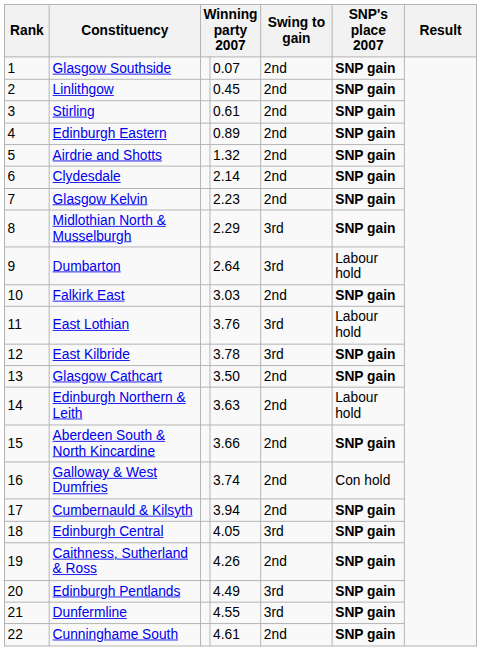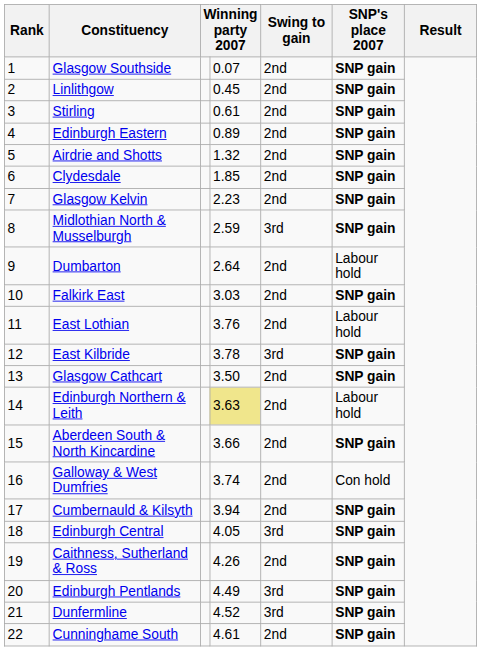 <table class="wikitable" style="width:550px">
 <tr>
 <th style="width:50px;">Rank</th>
 <th style="width:225px;">Constituency</th>
 <th colspan="2" style="width:175px;">Winning party 2007</th>
 <th style="width:100px;">Swing to gain</th>
 <th style="width:100px;">SNP's place 2007</th>
 <th style="width:100px;">Result</th>
 </tr>
 <tr>
 <td>1</td>
 <td><a href='#'>Glasgow Southside</a></td>
 <td></td>
 <td>0.07</td>
 <td>2nd</td>
 <td><strong>SNP gain</strong></td>
 </tr>
 <tr>
 <td>2</td>
 <td><a href='#'>Linlithgow</a></td>
 <td></td>
 <td>0.45</td>
 <td>2nd</td>
 <td><strong>SNP gain</strong></td>
 </tr>
 <tr>
 <td>3</td>
 <td><a href='#'>Stirling</a></td>
 <td></td>
 <td>0.61</td>
 <td>2nd</td>
 <td><strong>SNP gain</strong></td>
 </tr>
 <tr>
 <td>4</td>
 <td><a href='#'>Edinburgh Eastern</a></td>
 <td></td>
 <td>0.89</td>
 <td>2nd</td>
 <td><strong>SNP gain</strong></td>
 </tr>
 <tr>
 <td>5</td>
 <td><a href='#'>Airdrie and Shotts</a></td>
 <td></td>
 <td>1.32</td>
 <td>2nd</td>
 <td><strong>SNP gain</strong></td>
 </tr>
 <tr>
 <td>6</td>
 <td><a href='#'>Clydesdale</a></td>
 <td></td>
-<td>2.14</td>
+<td>1.85</td>
 <td>2nd</td>
 <td><strong>SNP gain</strong></td>
 </tr>
 <tr>
 <td>7</td>
 <td><a href='#'>Glasgow Kelvin</a></td>
 <td></td>
 <td>2.23</td>
 <td>2nd</td>
 <td><strong>SNP gain</strong></td>
 </tr>
 <tr>
 <td>8</td>
 <td><a href='#'>Midlothian North & Musselburgh</a></td>
 <td></td>
-<td>2.29</td>
+<td>2.59</td>
 <td>3rd</td>
 <td><strong>SNP gain</strong></td>
 </tr>
 <tr>
 <td>9</td>
 <td><a href='#'>Dumbarton</a></td>
 <td></td>
 <td>2.64</td>
-<td>3rd</td>
+<td>2nd</td>
 <td>Labour hold</td>
 </tr>
 <tr>
 <td>10</td>
 <td><a href='#'>Falkirk East</a></td>
 <td></td>
 <td>3.03</td>
 <td>2nd</td>
 <td><strong>SNP gain</strong></td>
 </tr>
 <tr>
 <td>11</td>
 <td><a href='#'>East Lothian</a></td>
 <td></td>
 <td>3.76</td>
-<td>3rd</td>
+<td>2nd</td>
 <td>Labour hold</td>
 </tr>
 <tr>
 <td>12</td>
 <td><a href='#'>East Kilbride</a></td>
 <td></td>
 <td>3.78</td>
 <td>3rd</td>
 <td><strong>SNP gain</strong></td>
 </tr>
 <tr>
 <td>13</td>
 <td><a href='#'>Glasgow Cathcart</a></td>
 <td></td>
 <td>3.50</td>
 <td>2nd</td>
 <td><strong>SNP gain</strong></td>
 </tr>
 <tr>
 <td>14</td>
 <td><a href='#'>Edinburgh Northern & Leith</a></td>
 <td></td>
-<td>3.63</td>
+<td style="background: khaki;">3.63</td>
 <td>2nd</td>
 <td>Labour hold</td>
 </tr>
 <tr>
 <td>15</td>
 <td><a href='#'>Aberdeen South & North Kincardine</a></td>
 <td></td>
 <td>3.66</td>
 <td>2nd</td>
 <td><strong>SNP gain</strong></td>
 </tr>
 <tr>
 <td>16</td>
 <td><a href='#'>Galloway & West Dumfries</a></td>
 <td></td>
 <td>3.74</td>
 <td>2nd</td>
 <td>Con hold</td>
 </tr>
 <tr>
 <td>17</td>
 <td><a href='#'>Cumbernauld & Kilsyth</a></td>
 <td></td>
 <td>3.94</td>
 <td>2nd</td>
 <td><strong>SNP gain</strong></td>
 </tr>
 <tr>
 <td>18</td>
 <td><a href='#'>Edinburgh Central</a></td>
 <td></td>
 <td>4.05</td>
 <td>3rd</td>
 <td><strong>SNP gain</strong></td>
 </tr>
 <tr>
 <td>19</td>
 <td><a href='#'>Caithness, Sutherland & Ross</a></td>
 <td></td>
 <td>4.26</td>
 <td>2nd</td>
 <td><strong>SNP gain</strong></td>
 </tr>
 <tr>
 <td>20</td>
 <td><a href='#'>Edinburgh Pentlands</a></td>
 <td></td>
 <td>4.49</td>
 <td>3rd</td>
 <td><strong>SNP gain</strong></td>
 </tr>
 <tr>
 <td>21</td>
 <td><a href='#'>Dunfermline</a></td>
 <td></td>
-<td>4.55</td>
+<td>4.52</td>
 <td>3rd</td>
 <td><strong>SNP gain</strong></td>
 </tr>
 <tr>
 <td>22</td>
 <td><a href='#'>Cunninghame South</a></td>
 <td></td>
 <td>4.61</td>
 <td>2nd</td>
 <td><strong>SNP gain</strong></td>
 </tr>
 </table>
